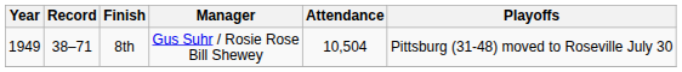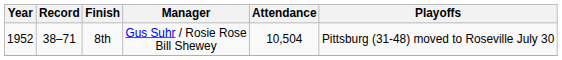 <table class="wikitable">
 <tr style="background: #F2F2F2;">
 <th>Year</th>
 <th>Record</th>
 <th>Finish</th>
 <th>Manager</th>
 <th>Attendance</th>
 <th>Playoffs</th>
 </tr>
 <tr align=center>
-<td>1949</td>
+<td>1952</td>
 <td>38–71</td>
 <td>8th</td>
 <td><a href='#'>Gus Suhr</a> / Rosie Rose <br> Bill Shewey</td>
 <td>10,504</td>
 <td>Pittsburg (31-48) moved to Roseville July 30</td>
 </tr>
 <tr align=center>
 </tr>
 </table>
